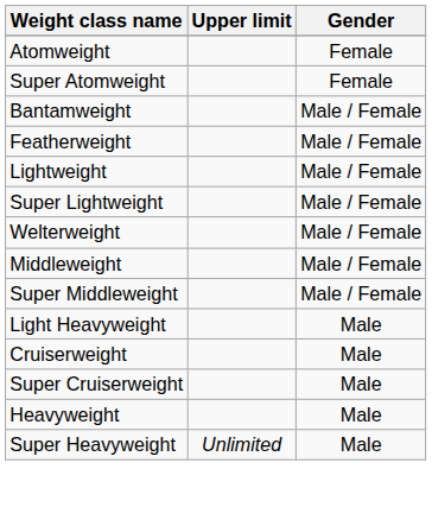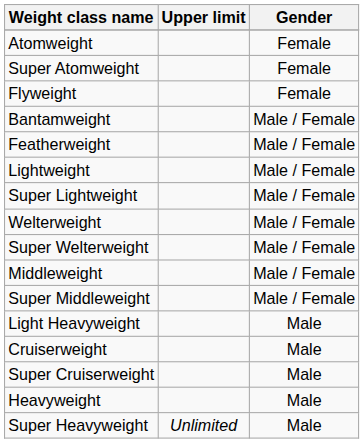 <table class="wikitable" style="font-size:95%;">
 <tr>
 <th>Weight class name</th>
 <th>Upper limit</th>
 <th>Gender</th>
 </tr>
 <tr>
 </tr>
 <tr align="center">
 <td align="left">Atomweight</td>
 <td></td>
 <td>Female</td>
 </tr>
 <tr align="center">
 <td align="left">Super Atomweight</td>
+<td></td>
+<td>Female</td>
+</tr>
+<tr align="center">
+<td align="left">Flyweight</td>
 <td></td>
 <td>Female</td>
 </tr>
 <tr align="center">
 <td align="left">Bantamweight</td>
 <td></td>
 <td>Male / Female</td>
 </tr>
 <tr align="center">
 <td align="left">Featherweight</td>
 <td></td>
 <td>Male / Female</td>
 </tr>
 <tr align="center">
 <td align="left">Lightweight</td>
 <td></td>
 <td>Male / Female</td>
 </tr>
 <tr align="center">
 <td align="left">Super Lightweight</td>
 <td></td>
 <td>Male / Female</td>
 </tr>
 <tr align="center">
 <td align="left">Welterweight</td>
+<td></td>
+<td>Male / Female</td>
+</tr>
+<tr align="center">
+<td align="left">Super Welterweight</td>
 <td></td>
 <td>Male / Female</td>
 </tr>
 <tr align="center">
 <td align="left">Middleweight</td>
 <td></td>
 <td>Male / Female</td>
 </tr>
 <tr align="center">
 <td align="left">Super Middleweight</td>
 <td></td>
 <td>Male / Female</td>
 </tr>
 <tr align="center">
 <td align="left">Light Heavyweight</td>
 <td></td>
 <td>Male</td>
 </tr>
 <tr align="center">
 <td align="left">Cruiserweight</td>
 <td></td>
 <td>Male</td>
 </tr>
 <tr align="center">
 <td align="left">Super Cruiserweight</td>
 <td></td>
 <td>Male</td>
 </tr>
 <tr align="center">
 <td align="left">Heavyweight</td>
 <td></td>
 <td>Male</td>
 </tr>
 <tr align="center">
 <td align="left">Super Heavyweight</td>
 <td><em>Unlimited</em></td>
 <td>Male</td>
 </tr>
 </table>
